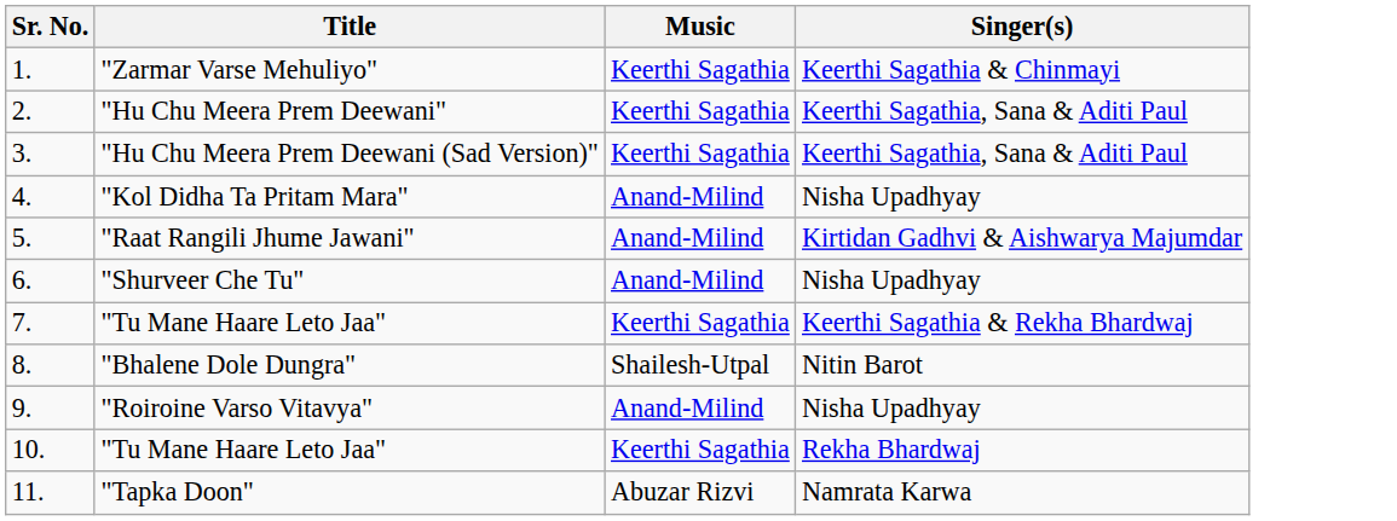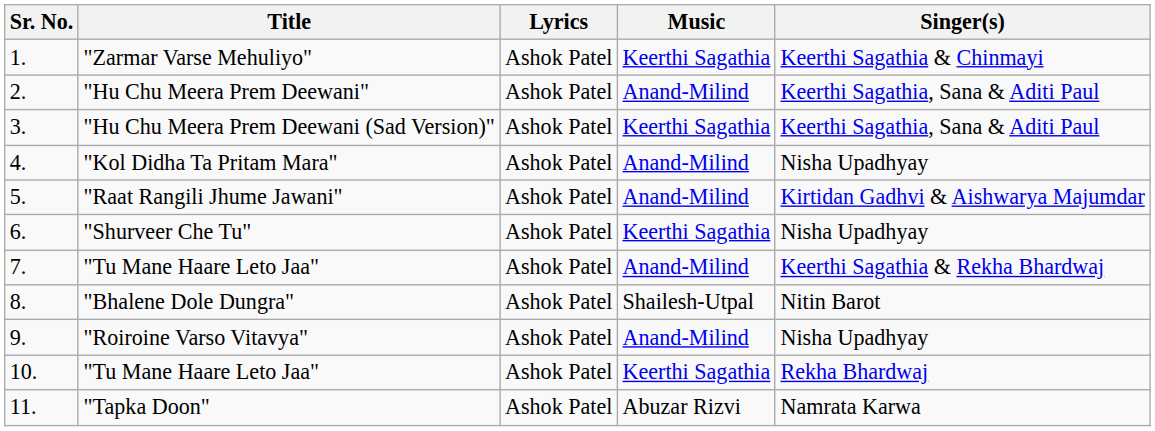 <table class="wikitable">
 <tr>
 <th>Sr. No.</th>
 <th>Title</th>
+<th>Lyrics</th>
 <th>Music</th>
 <th>Singer(s)</th>
 </tr>
 <tr>
 <td>1.</td>
 <td>"Zarmar Varse Mehuliyo"</td>
+<td>Ashok Patel</td>
 <td><a href='#'>Keerthi Sagathia</a></td>
 <td><a href='#'>Keerthi Sagathia</a> & <a href='#'>Chinmayi</a></td>
 </tr>
 <tr>
 <td>2.</td>
 <td>"Hu Chu Meera Prem Deewani"</td>
-<td><a href='#'>Keerthi Sagathia</a></td>
+<td>Ashok Patel</td>
+<td><a href='#'>Anand-Milind</a></td>
 <td><a href='#'>Keerthi Sagathia</a>, Sana & <a href='#'>Aditi Paul</a></td>
 </tr>
 <tr>
 <td>3.</td>
 <td>"Hu Chu Meera Prem Deewani (Sad Version)"</td>
+<td>Ashok Patel</td>
 <td><a href='#'>Keerthi Sagathia</a></td>
 <td><a href='#'>Keerthi Sagathia</a>, Sana & <a href='#'>Aditi Paul</a></td>
 </tr>
 <tr>
 <td>4.</td>
 <td>"Kol Didha Ta Pritam Mara"</td>
+<td>Ashok Patel</td>
 <td><a href='#'>Anand-Milind</a></td>
 <td>Nisha Upadhyay</td>
 </tr>
 <tr>
 <td>5.</td>
 <td>"Raat Rangili Jhume Jawani"</td>
+<td>Ashok Patel</td>
 <td><a href='#'>Anand-Milind</a></td>
 <td><a href='#'>Kirtidan Gadhvi</a> & <a href='#'>Aishwarya Majumdar</a></td>
 </tr>
 <tr>
 <td>6.</td>
 <td>"Shurveer Che Tu"</td>
-<td><a href='#'>Anand-Milind</a></td>
+<td>Ashok Patel</td>
+<td><a href='#'>Keerthi Sagathia</a></td>
 <td>Nisha Upadhyay</td>
 </tr>
 <tr>
 <td>7.</td>
 <td>"Tu Mane Haare Leto Jaa"</td>
-<td><a href='#'>Keerthi Sagathia</a></td>
+<td>Ashok Patel</td>
+<td><a href='#'>Anand-Milind</a></td>
 <td><a href='#'>Keerthi Sagathia</a> & <a href='#'>Rekha Bhardwaj</a></td>
 </tr>
 <tr>
 <td>8.</td>
 <td>"Bhalene Dole Dungra"</td>
+<td>Ashok Patel</td>
 <td>Shailesh-Utpal</td>
 <td>Nitin Barot</td>
 </tr>
 <tr>
 <td>9.</td>
 <td>"Roiroine Varso Vitavya"</td>
+<td>Ashok Patel</td>
 <td><a href='#'>Anand-Milind</a></td>
 <td>Nisha Upadhyay</td>
 </tr>
 <tr>
 <td>10.</td>
 <td>"Tu Mane Haare Leto Jaa"</td>
+<td>Ashok Patel</td>
 <td><a href='#'>Keerthi Sagathia</a></td>
 <td><a href='#'>Rekha Bhardwaj</a></td>
 </tr>
 <tr>
 <td>11.</td>
 <td>"Tapka Doon"</td>
+<td>Ashok Patel</td>
 <td>Abuzar Rizvi</td>
 <td>Namrata Karwa</td>
 </tr>
 </table>
